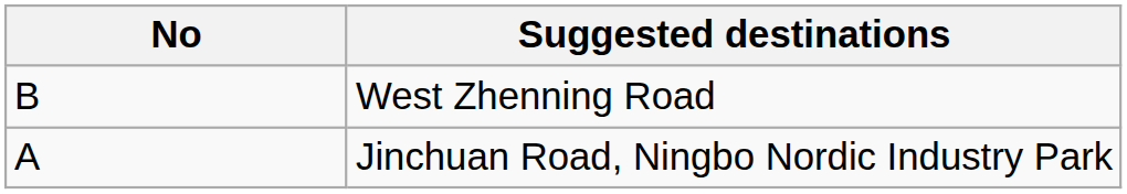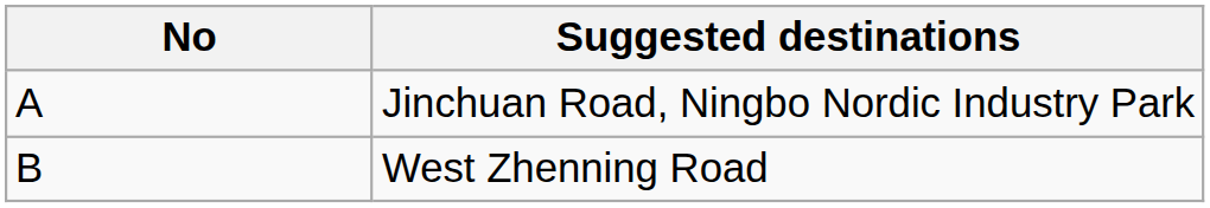 <table class="wikitable" style="margin-bottom: 10px;">
 <tr>
 <th width="135px">No</th>
 <th>Suggested destinations</th>
 </tr>
 <tr>
+<td>A</td>
+<td>Jinchuan Road, Ningbo Nordic Industry Park</td>
+</tr>
+<tr>
 <td>B</td>
 <td>West Zhenning Road</td>
 </tr>
-<tr>
-<td>A</td>
-<td>Jinchuan Road, Ningbo Nordic Industry Park</td>
-</tr>
 </table>
